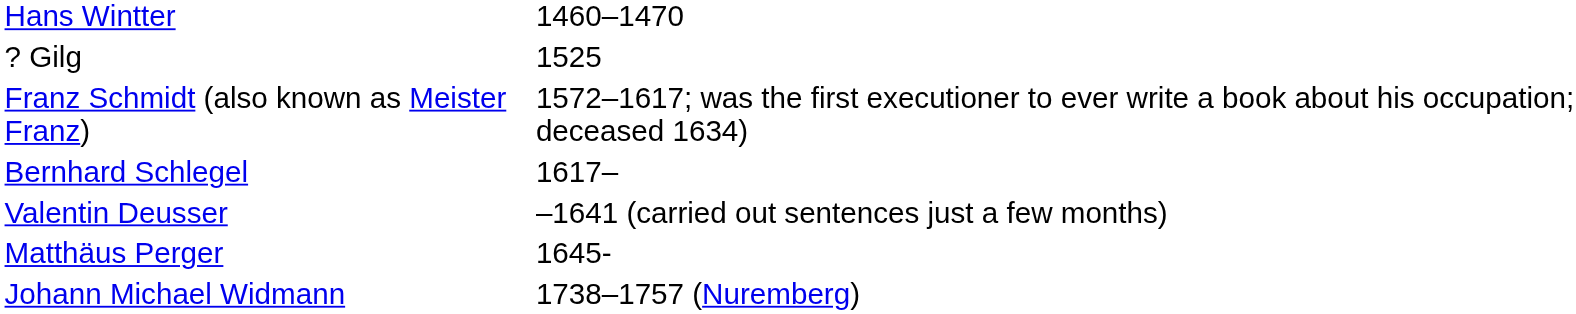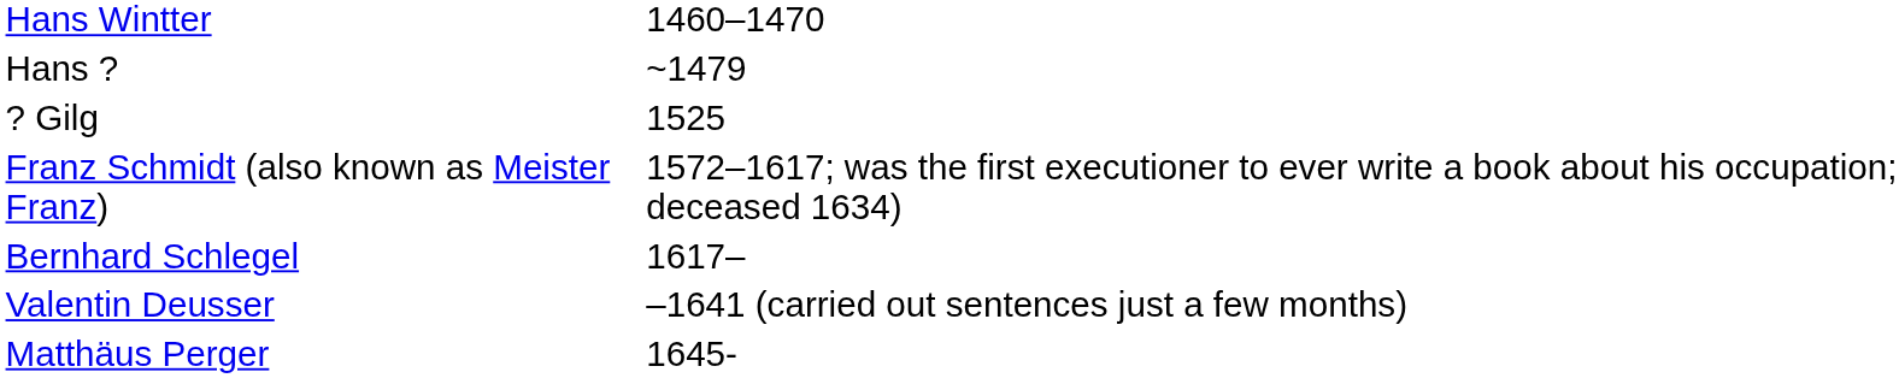 <table>
 <tr>
 <td><a href='#'>Hans Wintter</a></td>
 <td>1460–1470</td>
+</tr>
+<tr>
+<td>Hans ?</td>
+<td>~1479</td>
 </tr>
 <tr>
 <td>? Gilg</td>
 <td>1525</td>
 </tr>
 <tr>
 <td><a href='#'>Franz Schmidt</a> (also known as <a href='#'>Meister Franz</a>)</td>
 <td>1572–1617; was the first executioner to ever write a book about his occupation; deceased 1634)</td>
 </tr>
 <tr>
 <td><a href='#'>Bernhard Schlegel</a></td>
 <td>1617–</td>
 </tr>
 <tr>
 <td><a href='#'>Valentin Deusser</a></td>
 <td>–1641 (carried out sentences just a few months)</td>
 </tr>
 <tr>
 <td><a href='#'>Matthäus Perger</a></td>
 <td>1645-</td>
 </tr>
 <tr>
-<td><a href='#'>Johann Michael Widmann</a></td>
-<td>1738–1757 (<a href='#'>Nuremberg</a>)</td>
-</tr>
-<tr>
 </tr>
 </table>
